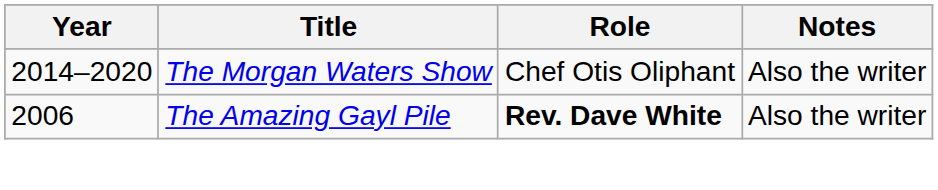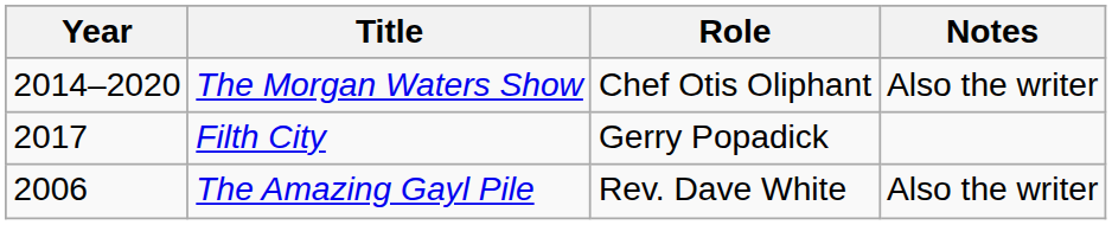 <table class="wikitable">
 <tr>
 <th>Year</th>
 <th>Title</th>
 <th>Role</th>
 <th>Notes</th>
 </tr>
 <tr>
 <td>2014–2020</td>
 <td><em><a href='#'>The Morgan Waters Show</a></em></td>
 <td>Chef Otis Oliphant</td>
 <td>Also the writer</td>
 </tr>
 <tr>
+<td>2017</td>
+<td><em><a href='#'>Filth City</a></em></td>
+<td>Gerry Popadick</td>
+<td></td>
+</tr>
+<tr>
 <td>2006</td>
 <td><em><a href='#'>The Amazing Gayl Pile</a></em></td>
-<td><strong>Rev. Dave White</strong></td>
+<td>Rev. Dave White</td>
 <td>Also the writer</td>
 </tr>
 </table>
